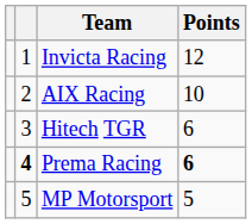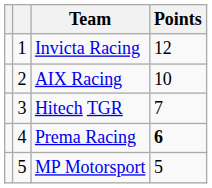 <table class="wikitable" style="font-size: 85%;">
 <tr>
 <th></th>
 <th></th>
 <th>Team</th>
 <th>Points</th>
 </tr>
 <tr>
 <td align="left"></td>
 <td align="center">1</td>
 <td> <a href='#'>Invicta Racing</a></td>
 <td>12</td>
 </tr>
 <tr>
 <td align="left"></td>
 <td align="center">2</td>
 <td> <a href='#'>AIX Racing</a></td>
 <td>10</td>
 </tr>
 <tr>
 <td align="left"></td>
 <td align="center">3</td>
 <td> <a href='#'>Hitech</a> <a href='#'>TGR</a></td>
-<td>6</td>
+<td>7</td>
 </tr>
 <tr>
 <td align="left"></td>
-<td align="center"><strong>4</strong></td>
+<td align="center">4</td>
 <td> <a href='#'>Prema Racing</a></td>
 <td><strong>6</strong></td>
 </tr>
 <tr>
 <td align="left"></td>
 <td align="center">5</td>
 <td> <a href='#'>MP Motorsport</a></td>
 <td>5</td>
 </tr>
 </table>
